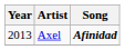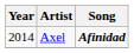 <table class="wikitable" style="font-size: 95%;">
 <tr>
 <th>Year</th>
 <th>Artist</th>
 <th>Song</th>
 </tr>
 <tr>
-<td>2013</td>
+<td>2014</td>
 <td><a href='#'>Axel</a></td>
 <td><strong><em>Afinidad</em></strong></td>
 </tr>
 <tr>
 </tr>
 </table>
